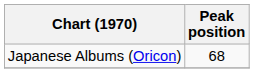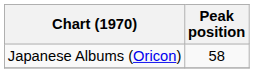 <table class="wikitable sortable plainrowheaders" style="text-align:center;">
 <tr>
 <th scope="col">Chart (1970)</th>
 <th scope="col">Peak<br> position</th>
 </tr>
 <tr>
 <td align="left">Japanese Albums (<a href='#'>Oricon</a>)</td>
-<td>68</td>
+<td>58</td>
 </tr>
 <tr>
 </tr>
 </table>
